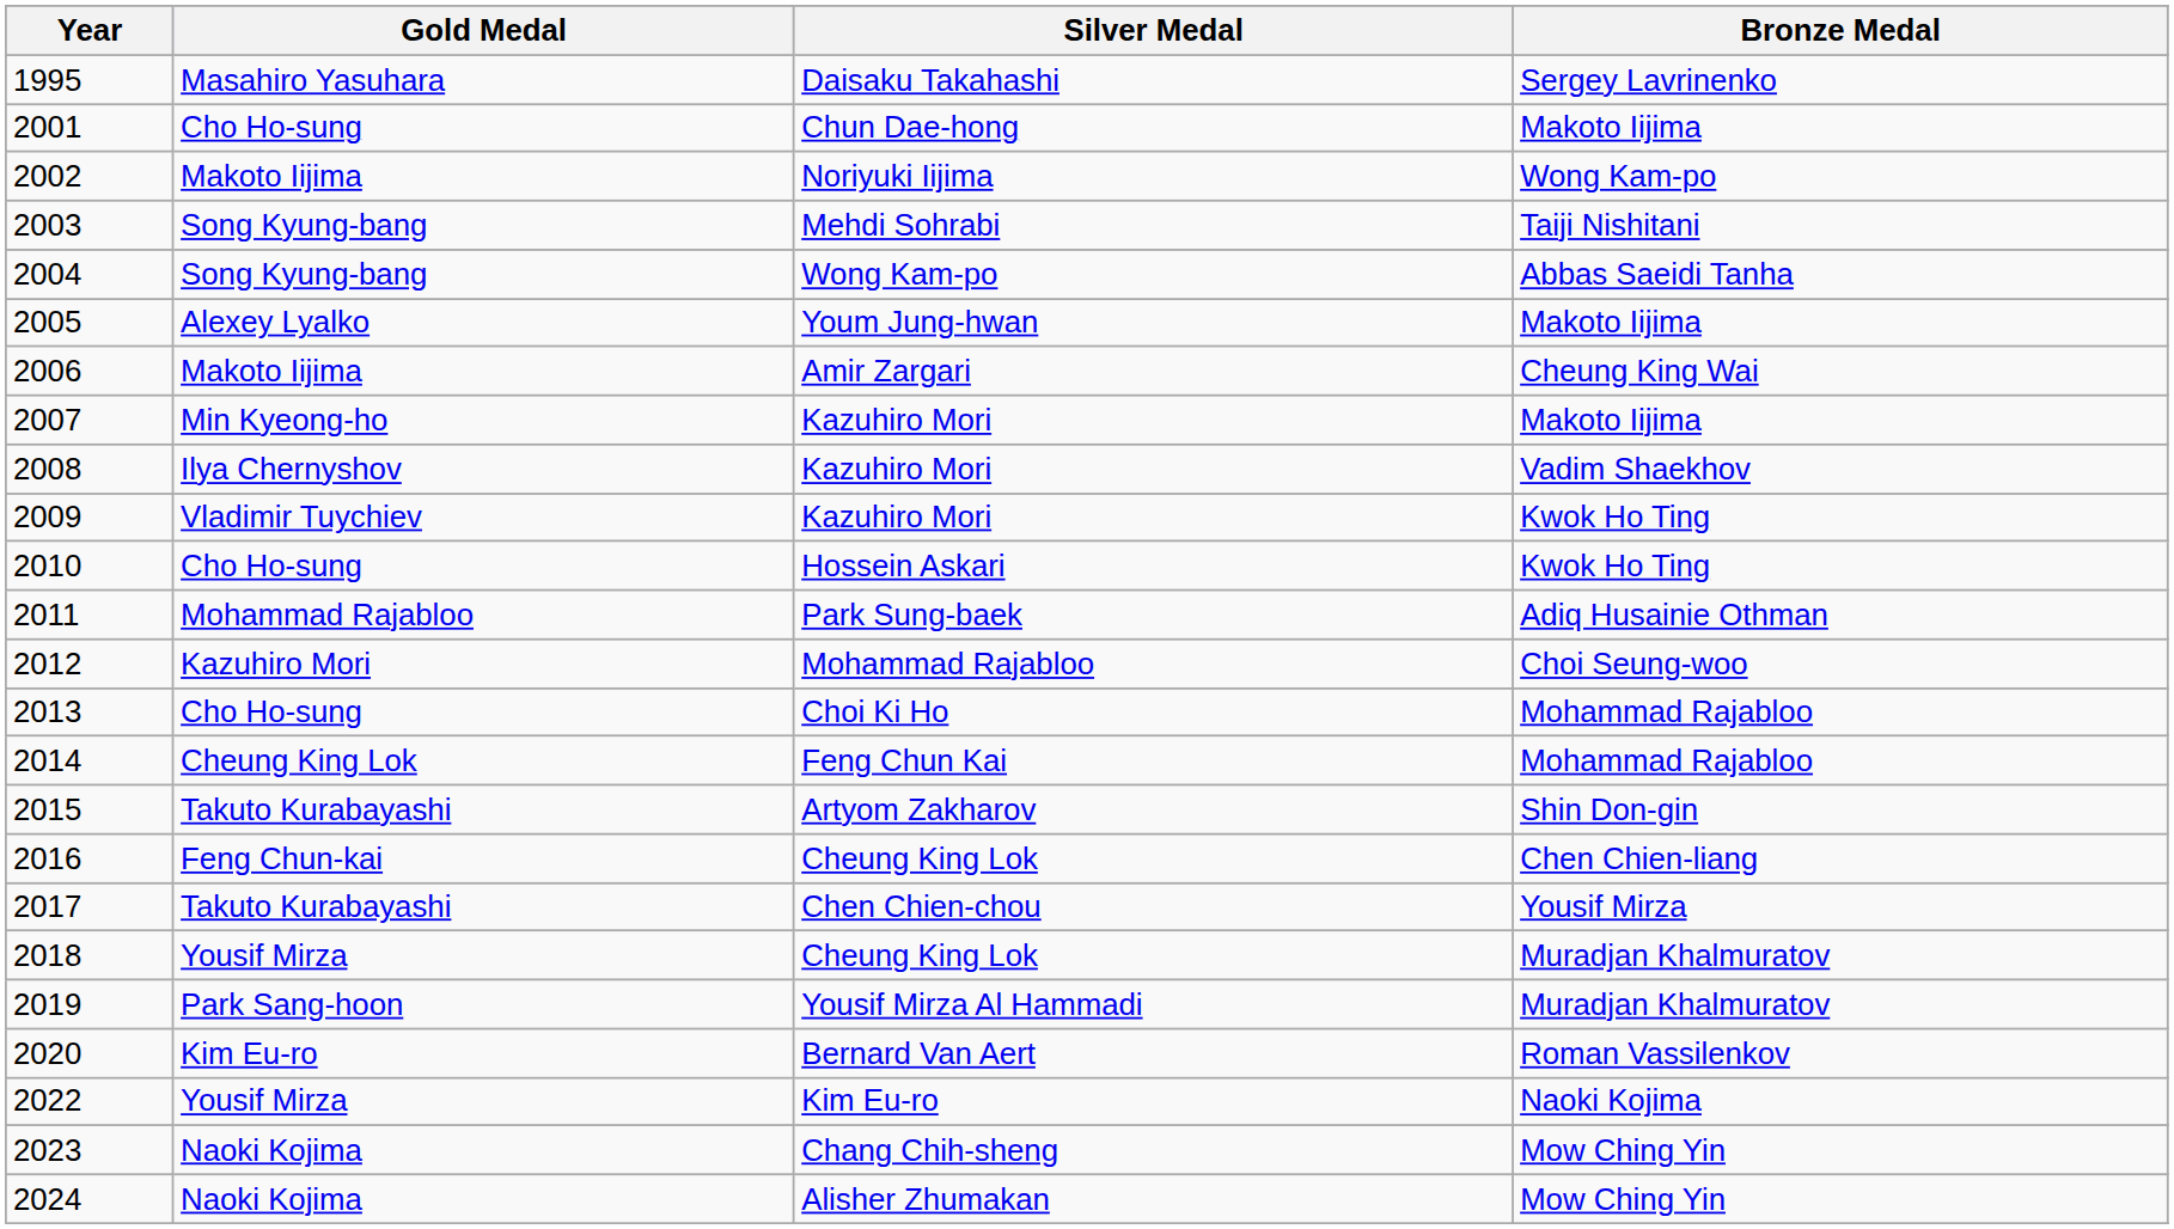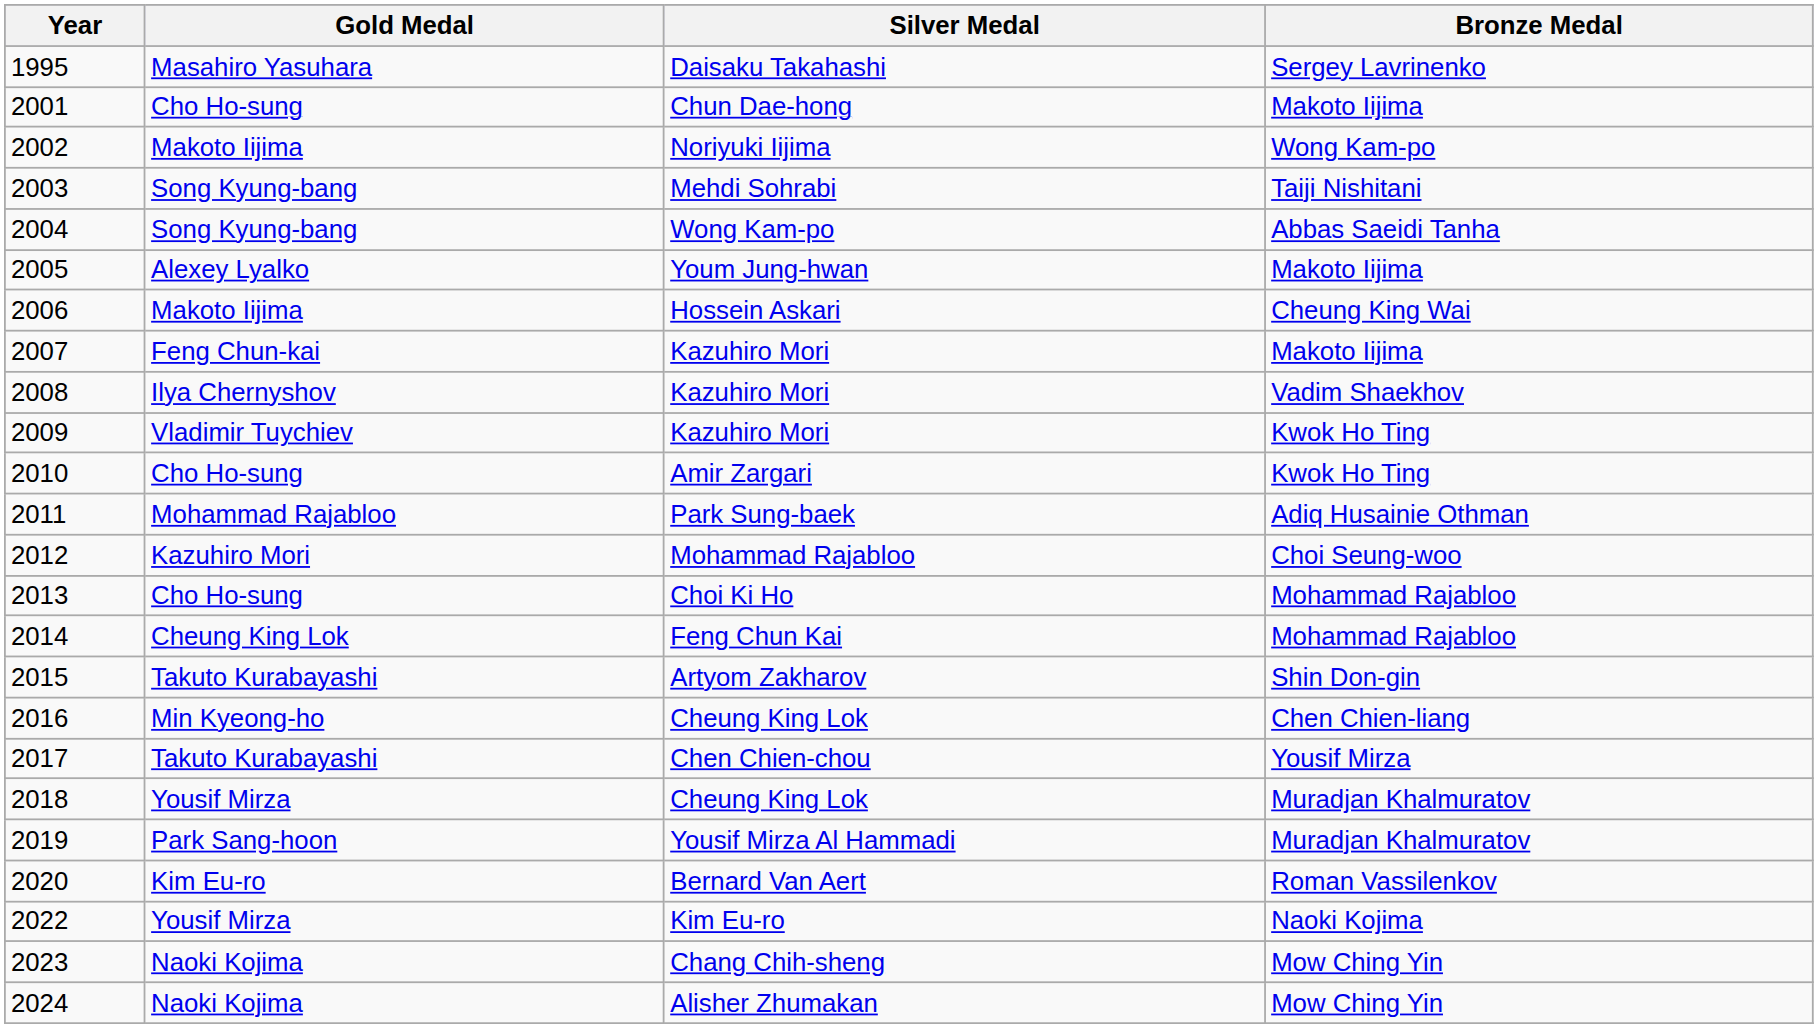 <table class=wikitable style="font-size:90%" width="80%">
 <tr style="background:#ccccff;">
 <th>Year</th>
 <th> <strong>Gold Medal</strong></th>
 <th> <strong>Silver Medal</strong></th>
 <th> <strong>Bronze Medal</strong></th>
 </tr>
 <tr>
 <td>1995</td>
 <td> <a href='#'>Masahiro Yasuhara</a></td>
 <td> <a href='#'>Daisaku Takahashi</a></td>
 <td> <a href='#'>Sergey Lavrinenko</a></td>
 </tr>
 <tr>
 <td>2001</td>
 <td> <a href='#'>Cho Ho-sung</a></td>
 <td> <a href='#'>Chun Dae-hong</a></td>
 <td> <a href='#'>Makoto Iijima</a></td>
 </tr>
 <tr>
 <td>2002</td>
 <td> <a href='#'>Makoto Iijima</a></td>
 <td> <a href='#'>Noriyuki Iijima</a></td>
 <td> <a href='#'>Wong Kam-po</a></td>
 </tr>
 <tr>
 <td>2003</td>
 <td> <a href='#'>Song Kyung-bang</a></td>
 <td> <a href='#'>Mehdi Sohrabi</a></td>
 <td> <a href='#'>Taiji Nishitani</a></td>
 </tr>
 <tr>
 <td>2004</td>
 <td> <a href='#'>Song Kyung-bang</a></td>
 <td> <a href='#'>Wong Kam-po</a></td>
 <td> <a href='#'>Abbas Saeidi Tanha</a></td>
 </tr>
 <tr>
 <td>2005</td>
 <td> <a href='#'>Alexey Lyalko</a></td>
 <td> <a href='#'>Youm Jung-hwan</a></td>
 <td> <a href='#'>Makoto Iijima</a></td>
 </tr>
 <tr>
 <td>2006</td>
 <td> <a href='#'>Makoto Iijima</a></td>
-<td> <a href='#'>Amir Zargari</a></td>
+<td> <a href='#'>Hossein Askari</a></td>
 <td> <a href='#'>Cheung King Wai</a></td>
 </tr>
 <tr>
 <td>2007</td>
-<td> <a href='#'>Min Kyeong-ho</a></td>
+<td> <a href='#'>Feng Chun-kai</a></td>
 <td> <a href='#'>Kazuhiro Mori</a></td>
 <td> <a href='#'>Makoto Iijima</a></td>
 </tr>
 <tr>
 <td>2008</td>
 <td> <a href='#'>Ilya Chernyshov</a></td>
 <td> <a href='#'>Kazuhiro Mori</a></td>
 <td> <a href='#'>Vadim Shaekhov</a></td>
 </tr>
 <tr>
 <td>2009</td>
 <td> <a href='#'>Vladimir Tuychiev</a></td>
 <td> <a href='#'>Kazuhiro Mori</a></td>
 <td> <a href='#'>Kwok Ho Ting</a></td>
 </tr>
 <tr>
 <td>2010</td>
 <td> <a href='#'>Cho Ho-sung</a></td>
-<td> <a href='#'>Hossein Askari</a></td>
+<td> <a href='#'>Amir Zargari</a></td>
 <td> <a href='#'>Kwok Ho Ting</a></td>
 </tr>
 <tr>
 <td>2011</td>
 <td> <a href='#'>Mohammad Rajabloo</a></td>
 <td> <a href='#'>Park Sung-baek</a></td>
 <td> <a href='#'>Adiq Husainie Othman</a></td>
 </tr>
 <tr>
 <td>2012</td>
 <td> <a href='#'>Kazuhiro Mori</a></td>
 <td> <a href='#'>Mohammad Rajabloo</a></td>
 <td> <a href='#'>Choi Seung-woo</a></td>
 </tr>
 <tr>
 <td>2013</td>
 <td> <a href='#'>Cho Ho-sung</a></td>
 <td> <a href='#'>Choi Ki Ho</a></td>
 <td> <a href='#'>Mohammad Rajabloo</a></td>
 </tr>
 <tr>
 <td>2014</td>
 <td> <a href='#'>Cheung King Lok</a></td>
 <td> <a href='#'>Feng Chun Kai</a></td>
 <td> <a href='#'>Mohammad Rajabloo</a></td>
 </tr>
 <tr>
 <td>2015</td>
 <td> <a href='#'>Takuto Kurabayashi</a></td>
 <td> <a href='#'>Artyom Zakharov</a></td>
 <td> <a href='#'>Shin Don-gin</a></td>
 </tr>
 <tr>
 <td>2016</td>
-<td> <a href='#'>Feng Chun-kai</a></td>
+<td> <a href='#'>Min Kyeong-ho</a></td>
 <td> <a href='#'>Cheung King Lok</a></td>
 <td> <a href='#'>Chen Chien-liang</a></td>
 </tr>
 <tr>
 <td>2017</td>
 <td> <a href='#'>Takuto Kurabayashi</a></td>
 <td> <a href='#'>Chen Chien-chou</a></td>
 <td> <a href='#'>Yousif Mirza</a></td>
 </tr>
 <tr>
 <td>2018</td>
 <td> <a href='#'>Yousif Mirza</a></td>
 <td> <a href='#'>Cheung King Lok</a></td>
 <td> <a href='#'>Muradjan Khalmuratov</a></td>
 </tr>
 <tr>
 <td>2019</td>
 <td> <a href='#'>Park Sang-hoon</a></td>
 <td> <a href='#'>Yousif Mirza Al Hammadi</a></td>
 <td> <a href='#'>Muradjan Khalmuratov</a></td>
 </tr>
 <tr>
 <td>2020</td>
 <td> <a href='#'>Kim Eu-ro</a></td>
 <td> <a href='#'>Bernard Van Aert</a></td>
 <td> <a href='#'>Roman Vassilenkov</a></td>
 </tr>
 <tr>
 <td>2022</td>
 <td> <a href='#'>Yousif Mirza</a></td>
 <td> <a href='#'>Kim Eu-ro</a></td>
 <td> <a href='#'>Naoki Kojima</a></td>
 </tr>
 <tr>
 <td>2023</td>
 <td> <a href='#'>Naoki Kojima</a></td>
 <td> <a href='#'>Chang Chih-sheng</a></td>
 <td> <a href='#'>Mow Ching Yin</a></td>
 </tr>
 <tr>
 <td>2024</td>
 <td> <a href='#'>Naoki Kojima</a></td>
 <td> <a href='#'>Alisher Zhumakan</a></td>
 <td> <a href='#'>Mow Ching Yin</a></td>
 </tr>
 <tr>
 </tr>
 </table>
